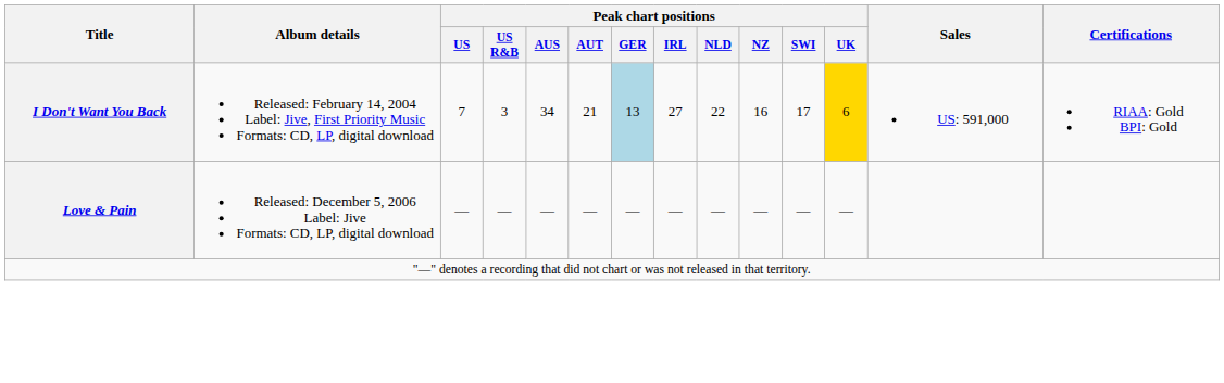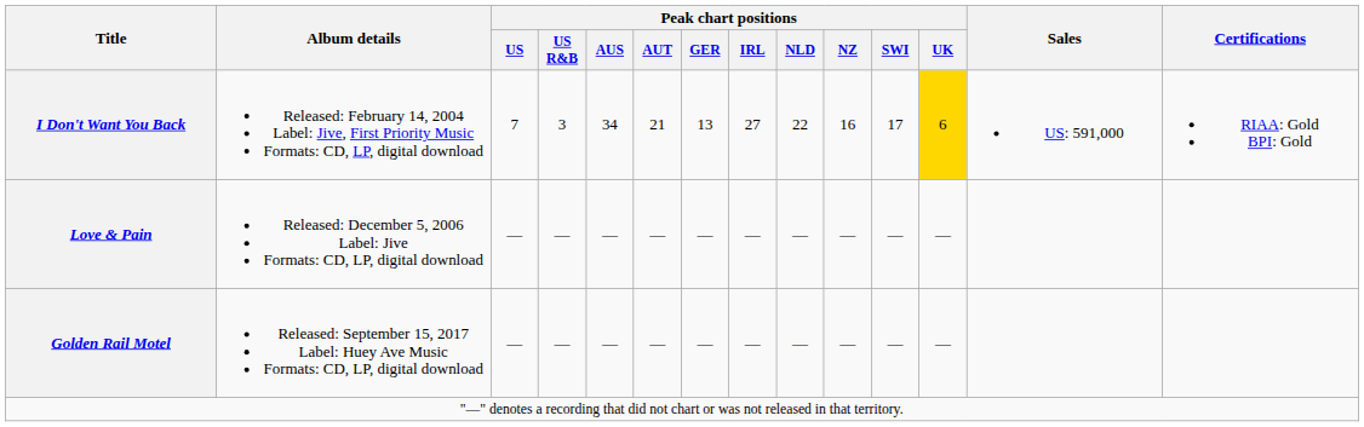 <table class="wikitable plainrowheaders" style="text-align:center;">
 <tr>
 <th scope="col" rowspan="2" style="width:13em;">Title</th>
 <th scope="col" rowspan="2" style="width:17em;">Album details</th>
 <th scope="col" colspan="10">Peak chart positions</th>
 <th scope="col" rowspan="2" style="width:12em;">Sales</th>
 <th scope="col" rowspan="2" style="width:12em;"><a href='#'>Certifications</a></th>
 </tr>
 <tr>
 <th scope="col" style="width:2.9em;font-size:90%;"><a href='#'>US</a><br></th>
 <th scope="col" style="width:2.9em;font-size:90%;"><a href='#'>US<br>R&B</a><br></th>
 <th scope="col" style="width:2.9em;font-size:90%;"><a href='#'>AUS</a><br></th>
 <th scope="col" style="width:2.9em;font-size:90%;"><a href='#'>AUT</a><br></th>
 <th scope="col" style="width:2.9em;font-size:90%;"><a href='#'>GER</a><br></th>
 <th scope="col" style="width:2.9em;font-size:90%;"><a href='#'>IRL</a><br></th>
 <th scope="col" style="width:2.9em;font-size:90%;"><a href='#'>NLD</a><br></th>
 <th scope="col" style="width:2.9em;font-size:90%;"><a href='#'>NZ</a><br></th>
 <th scope="col" style="width:2.9em;font-size:90%;"><a href='#'>SWI</a><br></th>
 <th scope="col" style="width:2.9em;font-size:90%;"><a href='#'>UK</a><br></th>
 </tr>
 <tr>
 <th scope="row"><em><a href='#'>I Don't Want You Back</a></em></th>
 <td><br><ul><li>Released: February 14, 2004</li><li>Label: <a href='#'>Jive</a>, <a href='#'>First Priority Music</a></li><li>Formats: CD, <a href='#'>LP</a>, digital download</li></ul></td>
 <td>7</td>
 <td>3</td>
 <td>34</td>
 <td>21</td>
-<td style="background: lightblue;">13</td>
+<td>13</td>
 <td>27</td>
 <td>22</td>
 <td>16</td>
 <td>17</td>
 <td style="background: gold;">6</td>
 <td><br><ul><li><a href='#'>US</a>: 591,000</li></ul></td>
 <td><br><ul><li><a href='#'>RIAA</a>: Gold</li><li><a href='#'>BPI</a>: Gold</li></ul></td>
 </tr>
 <tr>
 <th scope="row"><em><a href='#'>Love & Pain</a></em></th>
 <td><br><ul><li>Released: December 5, 2006</li><li>Label: Jive</li><li>Formats: CD, LP, digital download</li></ul></td>
 <td>—</td>
 <td>—</td>
 <td>—</td>
 <td>—</td>
 <td>—</td>
 <td>—</td>
 <td>—</td>
 <td>—</td>
 <td>—</td>
 <td>—</td>
 <td></td>
 <td></td>
 </tr>
 <tr>
+<th scope="row"><em><a href='#'>Golden Rail Motel</a></em></th>
+<td><br><ul><li>Released: September 15, 2017</li><li>Label: Huey Ave Music</li><li>Formats: CD, LP, digital download</li></ul></td>
+<td>—</td>
+<td>—</td>
+<td>—</td>
+<td>—</td>
+<td>—</td>
+<td>—</td>
+<td>—</td>
+<td>—</td>
+<td>—</td>
+<td>—</td>
+<td></td>
+<td></td>
+</tr>
+<tr>
 <td colspan="14" style="font-size:90%">"—" denotes a recording that did not chart or was not released in that territory.</td>
 </tr>
 </table>
